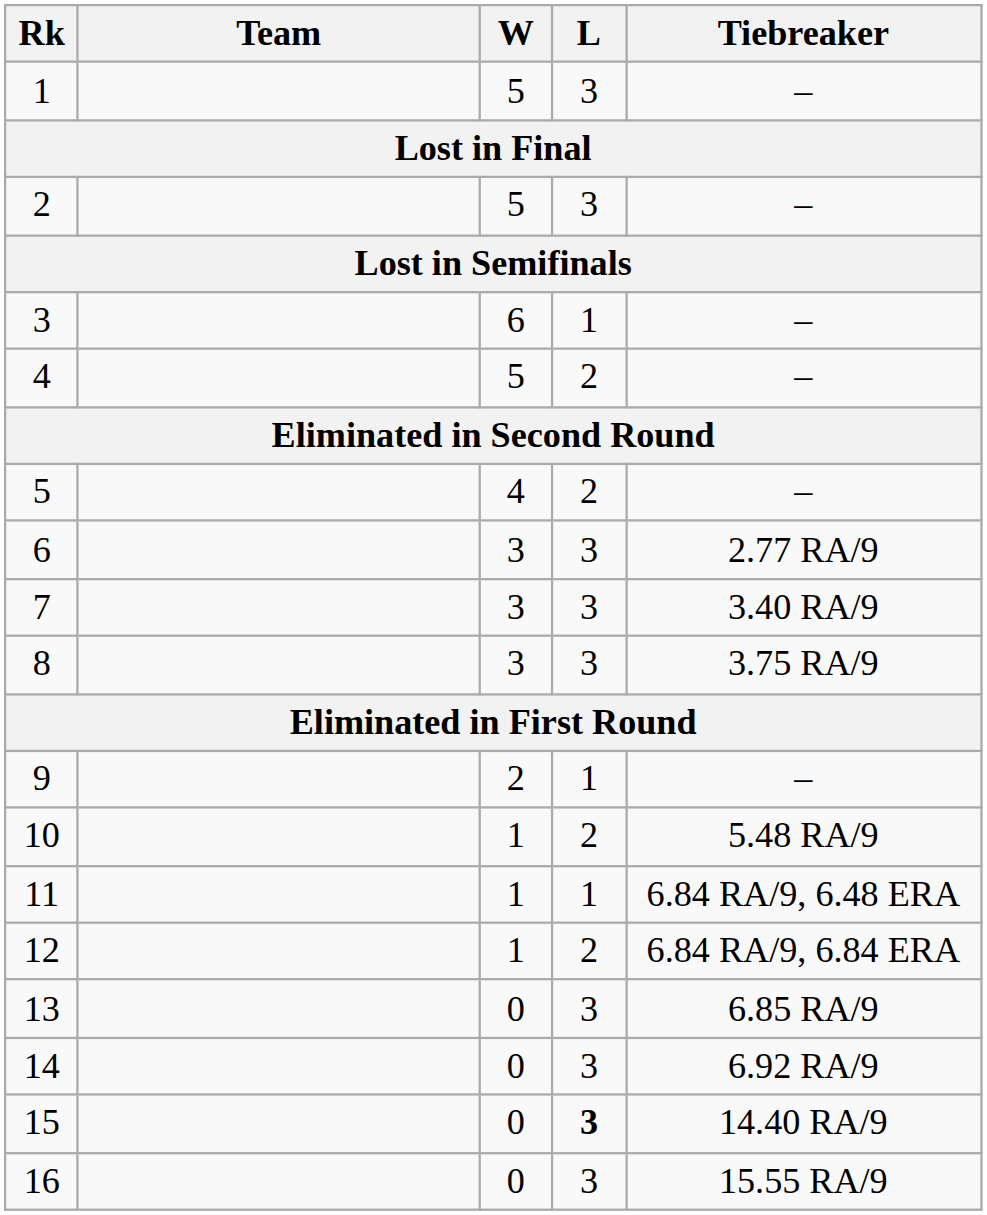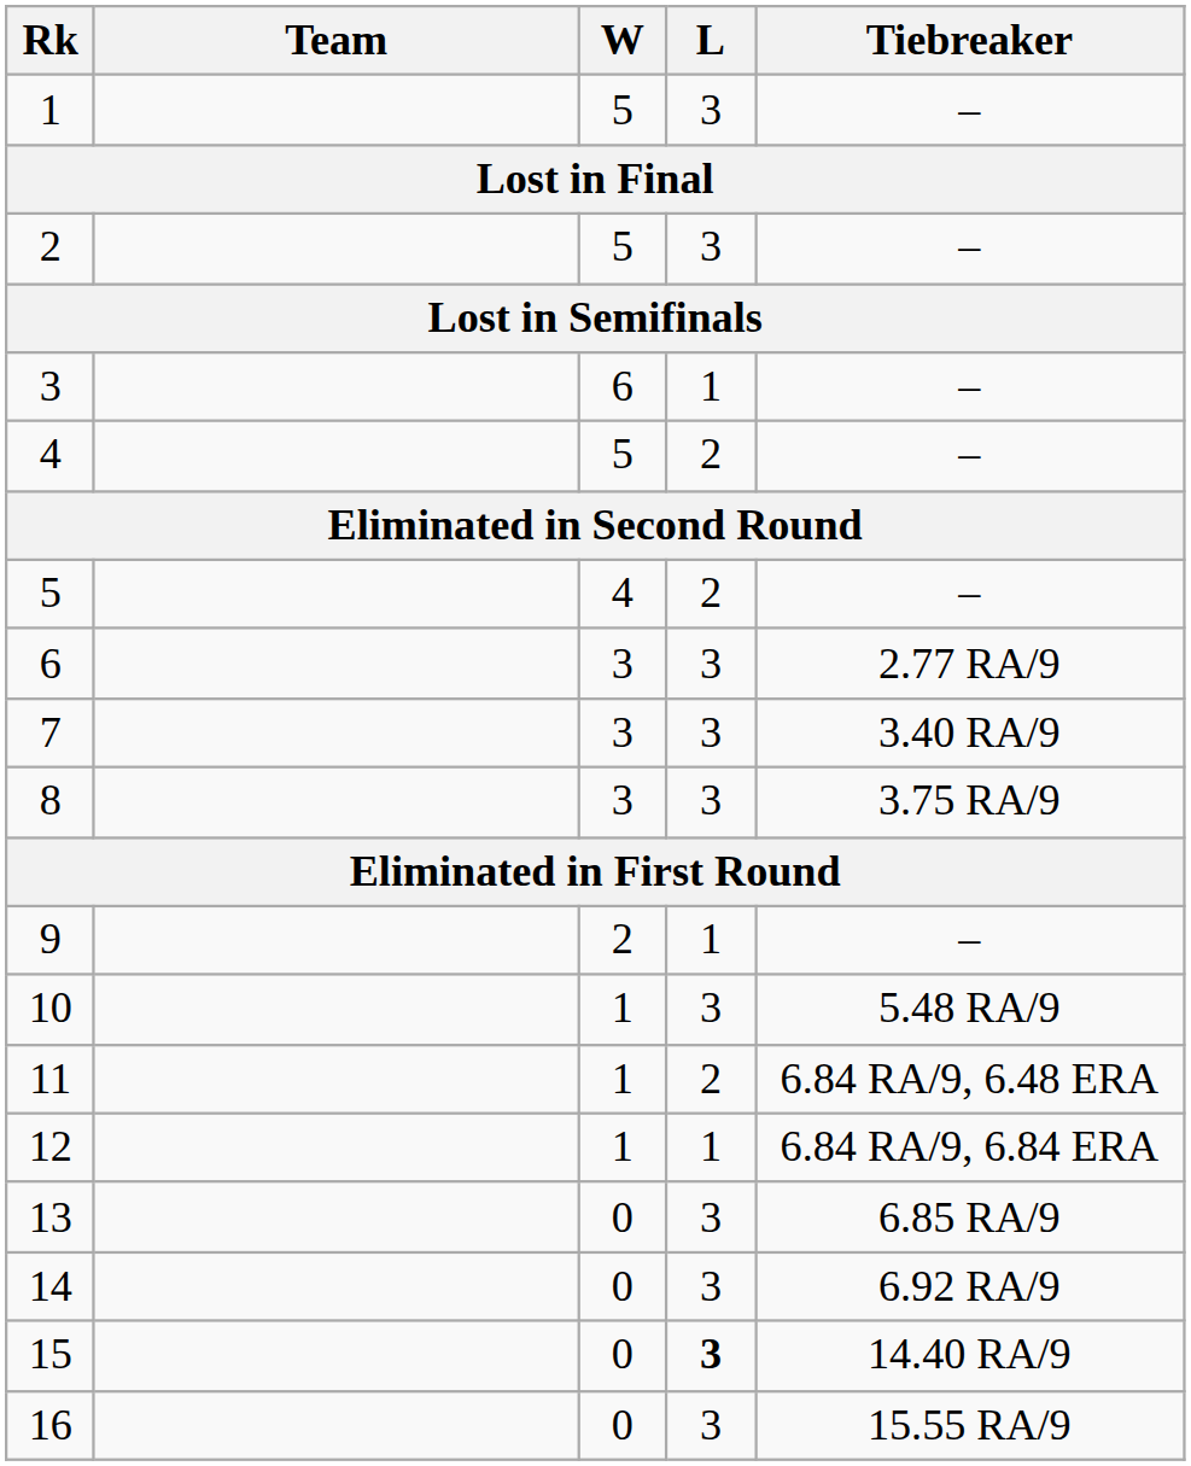 <table class=wikitable style=text-align:center>
 <tr>
 <th width=25>Rk</th>
 <th width=170>Team</th>
 <th width=25>W</th>
 <th width=25>L</th>
 <th width=150>Tiebreaker</th>
 </tr>
 <tr>
 <td>1</td>
 <td align=left></td>
 <td>5</td>
 <td>3</td>
 <td>–</td>
 </tr>
 <tr>
 <th colspan="6">Lost in Final</th>
 </tr>
 <tr>
 <td>2</td>
 <td align=left></td>
 <td>5</td>
 <td>3</td>
 <td>–</td>
 </tr>
 <tr>
 <th colspan="6">Lost in Semifinals</th>
 </tr>
 <tr>
 <td>3</td>
 <td align=left></td>
 <td>6</td>
 <td>1</td>
 <td>–</td>
 </tr>
 <tr>
 <td>4</td>
 <td align=left></td>
 <td>5</td>
 <td>2</td>
 <td>–</td>
 </tr>
 <tr>
 <th colspan="6">Eliminated in Second Round</th>
 </tr>
 <tr>
 <td>5</td>
 <td align=left></td>
 <td>4</td>
 <td>2</td>
 <td>–</td>
 </tr>
 <tr>
 <td>6</td>
 <td align=left></td>
 <td>3</td>
 <td>3</td>
 <td>2.77 RA/9</td>
 </tr>
 <tr>
 <td>7</td>
 <td align=left></td>
 <td>3</td>
 <td>3</td>
 <td>3.40 RA/9</td>
 </tr>
 <tr>
 <td>8</td>
 <td align=left></td>
 <td>3</td>
 <td>3</td>
 <td>3.75 RA/9</td>
 </tr>
 <tr>
 <th colspan="6">Eliminated in First Round</th>
 </tr>
 <tr>
 <td>9</td>
 <td align=left></td>
 <td>2</td>
 <td>1</td>
 <td>–</td>
 </tr>
 <tr>
 <td>10</td>
 <td align=left></td>
 <td>1</td>
-<td>2</td>
+<td>3</td>
 <td>5.48 RA/9</td>
 </tr>
 <tr>
 <td>11</td>
 <td align=left></td>
 <td>1</td>
-<td>1</td>
+<td>2</td>
 <td>6.84 RA/9, 6.48 ERA</td>
 </tr>
 <tr>
 <td>12</td>
 <td align=left></td>
 <td>1</td>
-<td>2</td>
+<td>1</td>
 <td>6.84 RA/9, 6.84 ERA</td>
 </tr>
 <tr>
 <td>13</td>
 <td align=left></td>
 <td>0</td>
 <td>3</td>
 <td>6.85 RA/9</td>
 </tr>
 <tr>
 <td>14</td>
 <td align=left></td>
 <td>0</td>
 <td>3</td>
 <td>6.92 RA/9</td>
 </tr>
 <tr>
 <td>15</td>
 <td align=left></td>
 <td>0</td>
 <td><strong>3</strong></td>
 <td>14.40 RA/9</td>
 </tr>
 <tr>
 <td>16</td>
 <td align=left></td>
 <td>0</td>
 <td>3</td>
 <td>15.55 RA/9</td>
 </tr>
 </table>
